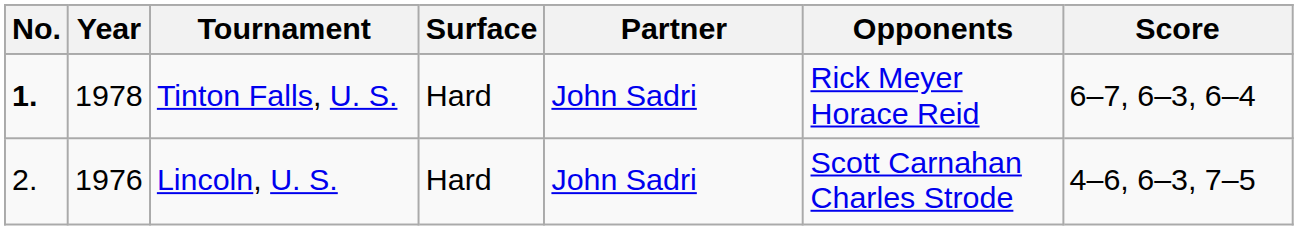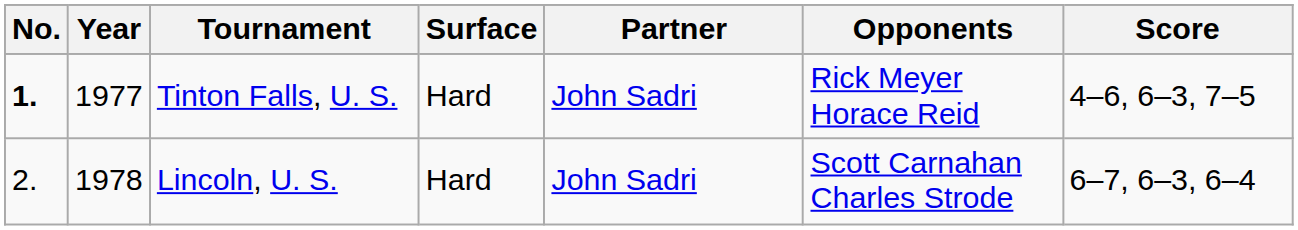 <table class="sortable wikitable" style=font-size:97%>
 <tr>
 <th>No.</th>
 <th>Year</th>
 <th style="width:130px">Tournament</th>
 <th style="width:50px">Surface</th>
 <th style="width:125px">Partner</th>
 <th style="width:125px">Opponents</th>
 <th style="width:110px" class="unsortable">Score</th>
 </tr>
 <tr>
 <td><strong>1.</strong></td>
-<td>1978</td>
+<td>1977</td>
 <td><a href='#'>Tinton Falls</a>, <a href='#'>U. S.</a></td>
 <td>Hard</td>
 <td> <a href='#'>John Sadri</a></td>
 <td> <a href='#'>Rick Meyer</a><br> <a href='#'>Horace Reid</a></td>
-<td>6–7, 6–3, 6–4</td>
+<td>4–6, 6–3, 7–5</td>
 </tr>
 <tr>
 <td>2.</td>
-<td>1976</td>
+<td>1978</td>
 <td><a href='#'>Lincoln</a>, <a href='#'>U. S.</a></td>
 <td>Hard</td>
 <td> <a href='#'>John Sadri</a></td>
 <td> <a href='#'>Scott Carnahan</a><br> <a href='#'>Charles Strode</a></td>
-<td>4–6, 6–3, 7–5</td>
+<td>6–7, 6–3, 6–4</td>
 </tr>
 </table>
